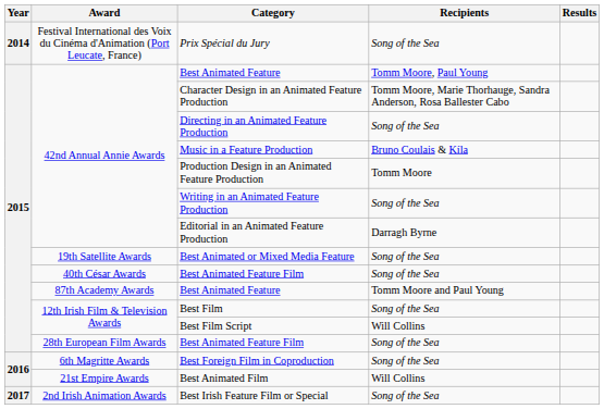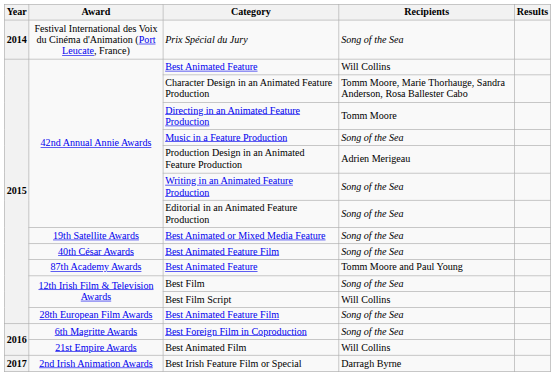 <table class="wikitable plainrowheaders">
 <tr>
 <th scope="col" style="width:4%;">Year</th>
 <th scope="col" style="width:25%;">Award</th>
 <th scope="col" style="width:33%;">Category</th>
 <th scope="col" style="width:33%;">Recipients</th>
 <th scope="col" style="width:5%;">Results</th>
 </tr>
 <tr>
 <th scope="row" rowspan="1" style="text-align:center;">2014</th>
 <td scope="row" rowspan="1" style="text-align:center;">Festival International des Voix du Cinéma d'Animation (<a href='#'>Port Leucate</a>, France)</td>
 <td><em>Prix Spécial du Jury</em></td>
 <td><em>Song of the Sea</em></td>
 <td></td>
 </tr>
 <tr>
 <th scope="row" rowspan="13" style="text-align:center;">2015</th>
 <td scope="row" rowspan="7" style="text-align:center;"><a href='#'>42nd Annual Annie Awards</a></td>
 <td><a href='#'>Best Animated Feature</a></td>
-<td><a href='#'>Tomm Moore</a>, <a href='#'>Paul Young</a></td>
+<td>Will Collins</td>
 <td></td>
 </tr>
 <tr>
 <td>Character Design in an Animated Feature Production</td>
 <td>Tomm Moore, Marie Thorhauge, Sandra Anderson, Rosa Ballester Cabo</td>
 <td></td>
 </tr>
 <tr>
 <td><a href='#'>Directing in an Animated Feature Production</a></td>
+<td>Tomm Moore</td>
+<td></td>
+</tr>
+<tr>
+<td><a href='#'>Music in a Feature Production</a></td>
 <td><em>Song of the Sea</em></td>
 <td></td>
 </tr>
 <tr>
-<td><a href='#'>Music in a Feature Production</a></td>
-<td><a href='#'>Bruno Coulais</a> & <a href='#'>Kíla</a></td>
-<td></td>
-</tr>
-<tr>
 <td>Production Design in an Animated Feature Production</td>
-<td>Tomm Moore</td>
+<td>Adrien Merigeau</td>
 <td></td>
 </tr>
 <tr>
 <td><a href='#'>Writing in an Animated Feature Production</a></td>
 <td><em>Song of the Sea</em></td>
 <td></td>
 </tr>
 <tr>
 <td>Editorial in an Animated Feature Production</td>
-<td>Darragh Byrne</td>
+<td><em>Song of the Sea</em></td>
 <td></td>
 </tr>
 <tr>
 <td scope="row" rowspan="1" style="text-align:center;"><a href='#'>19th Satellite Awards</a></td>
 <td><a href='#'>Best Animated or Mixed Media Feature</a></td>
 <td><em>Song of the Sea</em></td>
 <td></td>
 </tr>
 <tr>
 <td scope="row" rowspan="1" style="text-align:center;"><a href='#'>40th César Awards</a></td>
 <td><a href='#'>Best Animated Feature Film</a></td>
 <td><em>Song of the Sea</em></td>
 <td></td>
 </tr>
 <tr>
 <td scope="row" rowspan="1" style="text-align:center;"><a href='#'>87th Academy Awards</a></td>
 <td><a href='#'>Best Animated Feature</a></td>
 <td>Tomm Moore and Paul Young</td>
 <td></td>
 </tr>
 <tr>
 <td scope="row" rowspan="2" style="text-align:center;"><a href='#'>12th Irish Film & Television Awards</a></td>
 <td>Best Film</td>
 <td><em>Song of the Sea</em></td>
 <td></td>
 </tr>
 <tr>
 <td>Best Film Script</td>
 <td>Will Collins</td>
 <td></td>
 </tr>
 <tr>
 <td scope="row" rowspan="1" style="text-align:center;"><a href='#'>28th European Film Awards</a></td>
 <td><a href='#'>Best Animated Feature Film</a></td>
 <td><em>Song of the Sea</em></td>
 <td></td>
 </tr>
 <tr>
 <th scope="row" rowspan="2" style="text-align:center;">2016</th>
 <td scope="row" rowspan="1" style="text-align:center;"><a href='#'>6th Magritte Awards</a></td>
 <td><a href='#'>Best Foreign Film in Coproduction</a></td>
 <td><em>Song of the Sea</em></td>
 <td></td>
 </tr>
 <tr>
 <td scope="row" rowspan="1" style="text-align:center;"><a href='#'>21st Empire Awards</a></td>
 <td>Best Animated Film</td>
 <td>Will Collins</td>
 <td></td>
 </tr>
 <tr>
 <th scope="row" rowspan="1" style="text-align:center;">2017</th>
 <td scope="row" rowspan="1" style="text-align:center;"><a href='#'>2nd Irish Animation Awards</a></td>
 <td>Best Irish Feature Film or Special</td>
-<td><em>Song of the Sea</em></td>
+<td>Darragh Byrne</td>
 <td></td>
 </tr>
 </table>
